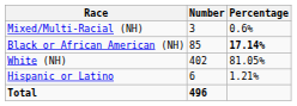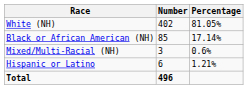 <table class="wikitable">
 <tr>
 <th>Race</th>
 <th>Number</th>
 <th>Percentage</th>
 </tr>
 <tr>
-<td><a href='#'>Mixed/Multi-Racial</a> (NH)</td>
-<td>3</td>
-<td>0.6%</td>
+<td><a href='#'>White</a> (NH)</td>
+<td>402</td>
+<td>81.05%</td>
 </tr>
 <tr>
 <td><a href='#'>Black or African American</a> (NH)</td>
 <td>85</td>
-<td><strong>17.14%</strong></td>
+<td>17.14%</td>
 </tr>
 <tr>
-<td><a href='#'>White</a> (NH)</td>
-<td>402</td>
-<td>81.05%</td>
+<td><a href='#'>Mixed/Multi-Racial</a> (NH)</td>
+<td>3</td>
+<td>0.6%</td>
 </tr>
 <tr>
 <td><a href='#'>Hispanic or Latino</a></td>
 <td>6</td>
 <td>1.21%</td>
 </tr>
 <tr>
 <td><strong>Total</strong></td>
 <td><strong>496</strong></td>
 <td></td>
 </tr>
 </table>
